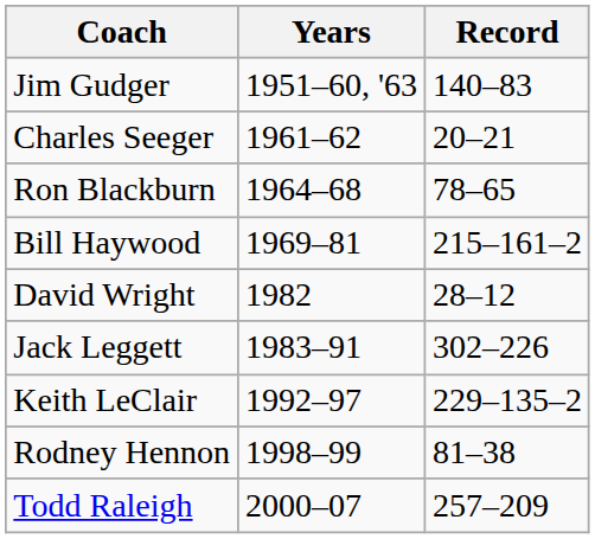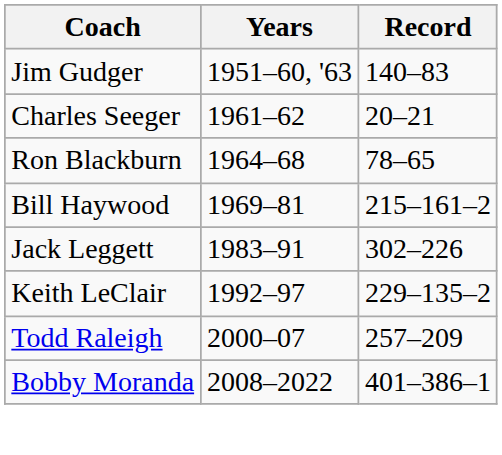 <table class="wikitable">
 <tr>
 <th>Coach</th>
 <th>Years</th>
 <th>Record</th>
 </tr>
 <tr>
 <td>Jim Gudger</td>
 <td>1951–60, '63</td>
 <td>140–83</td>
 </tr>
 <tr>
 <td>Charles Seeger</td>
 <td>1961–62</td>
 <td>20–21</td>
 </tr>
 <tr>
 <td>Ron Blackburn</td>
 <td>1964–68</td>
 <td>78–65</td>
 </tr>
 <tr>
 <td>Bill Haywood</td>
 <td>1969–81</td>
 <td>215–161–2</td>
 </tr>
 <tr>
-<td>David Wright</td>
-<td>1982</td>
-<td>28–12</td>
-</tr>
-<tr>
 <td>Jack Leggett</td>
 <td>1983–91</td>
 <td>302–226</td>
 </tr>
 <tr>
 <td>Keith LeClair</td>
 <td>1992–97</td>
 <td>229–135–2</td>
 </tr>
 <tr>
-<td>Rodney Hennon</td>
-<td>1998–99</td>
-<td>81–38</td>
-</tr>
-<tr>
 <td><a href='#'>Todd Raleigh</a></td>
 <td>2000–07</td>
 <td>257–209</td>
 </tr>
+<tr>
+<td><a href='#'>Bobby Moranda</a></td>
+<td>2008–2022</td>
+<td>401–386–1</td>
+</tr>
 </table>
